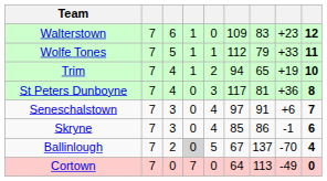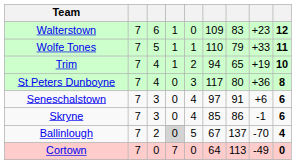 <table class="wikitable" style="text-align:center">
 <tr>
 <th width="175">Team</th>
 <th width="20"></th>
 <th width="20"></th>
 <th width="20"></th>
 <th width="20"></th>
 <th width="20"></th>
 <th width="20"></th>
 <th width="20"></th>
 <th width="20"></th>
 </tr>
 <tr style="background:#cfc;">
 <td><a href='#'>Walterstown</a></td>
 <td>7</td>
 <td>6</td>
 <td>1</td>
 <td>0</td>
 <td>109</td>
 <td>83</td>
 <td>+23</td>
 <td><strong>12</strong></td>
 </tr>
 <tr style="background:#cfc;">
 <td><a href='#'>Wolfe Tones</a></td>
 <td>7</td>
 <td>5</td>
 <td>1</td>
 <td>1</td>
-<td>112</td>
+<td>110</td>
 <td>79</td>
 <td>+33</td>
 <td><strong>11</strong></td>
 </tr>
 <tr style="background:#cfc;">
 <td><a href='#'>Trim</a></td>
 <td>7</td>
 <td>4</td>
 <td>1</td>
 <td>2</td>
 <td>94</td>
 <td>65</td>
 <td>+19</td>
 <td><strong>10</strong></td>
 </tr>
 <tr style="background:#cfc;">
 <td><a href='#'>St Peters Dunboyne</a></td>
 <td>7</td>
 <td>4</td>
 <td>0</td>
 <td>3</td>
 <td>117</td>
-<td>81</td>
+<td>80</td>
 <td>+36</td>
 <td><strong>8</strong></td>
 </tr>
 <tr>
 <td><a href='#'>Seneschalstown</a></td>
 <td>7</td>
 <td>3</td>
 <td>0</td>
 <td>4</td>
 <td>97</td>
 <td>91</td>
 <td>+6</td>
-<td><strong>7</strong></td>
+<td><strong>6</strong></td>
 </tr>
 <tr>
 <td><a href='#'>Skryne</a></td>
 <td>7</td>
 <td>3</td>
 <td>0</td>
 <td>4</td>
 <td>85</td>
 <td>86</td>
 <td>-1</td>
 <td><strong>6</strong></td>
 </tr>
 <tr>
 <td><a href='#'>Ballinlough</a></td>
 <td>7</td>
 <td>2</td>
 <td style="background: lightgrey;">0</td>
 <td>5</td>
 <td>67</td>
 <td>137</td>
 <td>-70</td>
 <td><strong>4</strong></td>
 </tr>
 <tr style="background:#fcc;">
 <td><a href='#'>Cortown</a></td>
 <td>7</td>
 <td>0</td>
 <td>7</td>
 <td>0</td>
 <td>64</td>
 <td>113</td>
 <td>-49</td>
 <td><strong>0</strong></td>
 </tr>
 </table>
